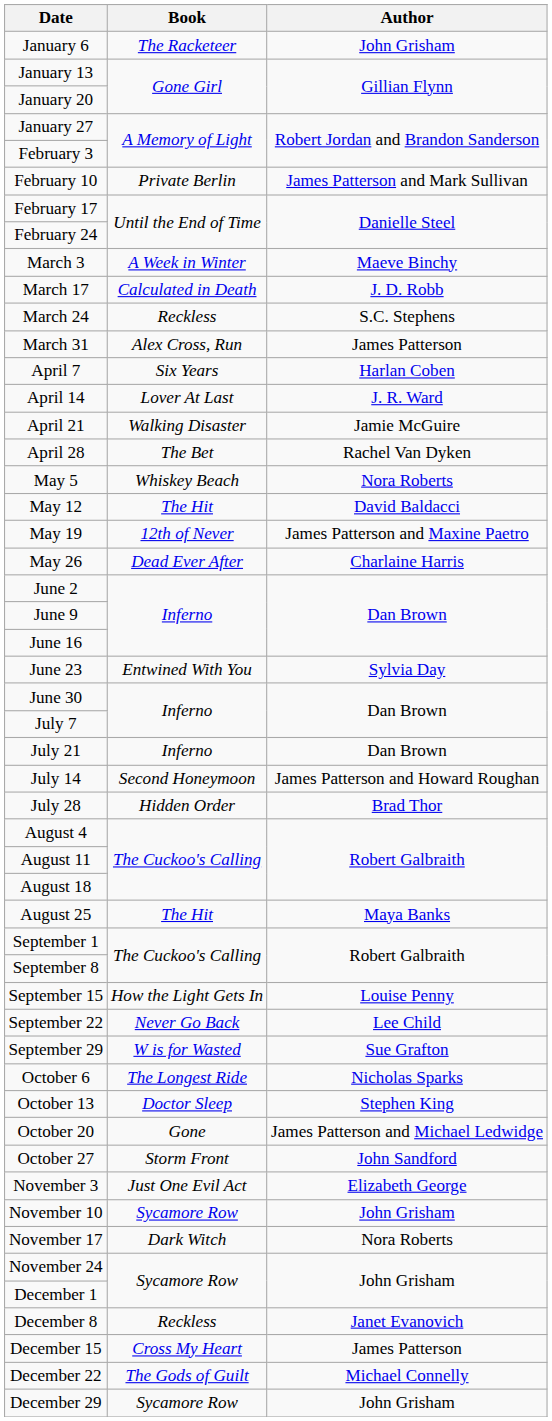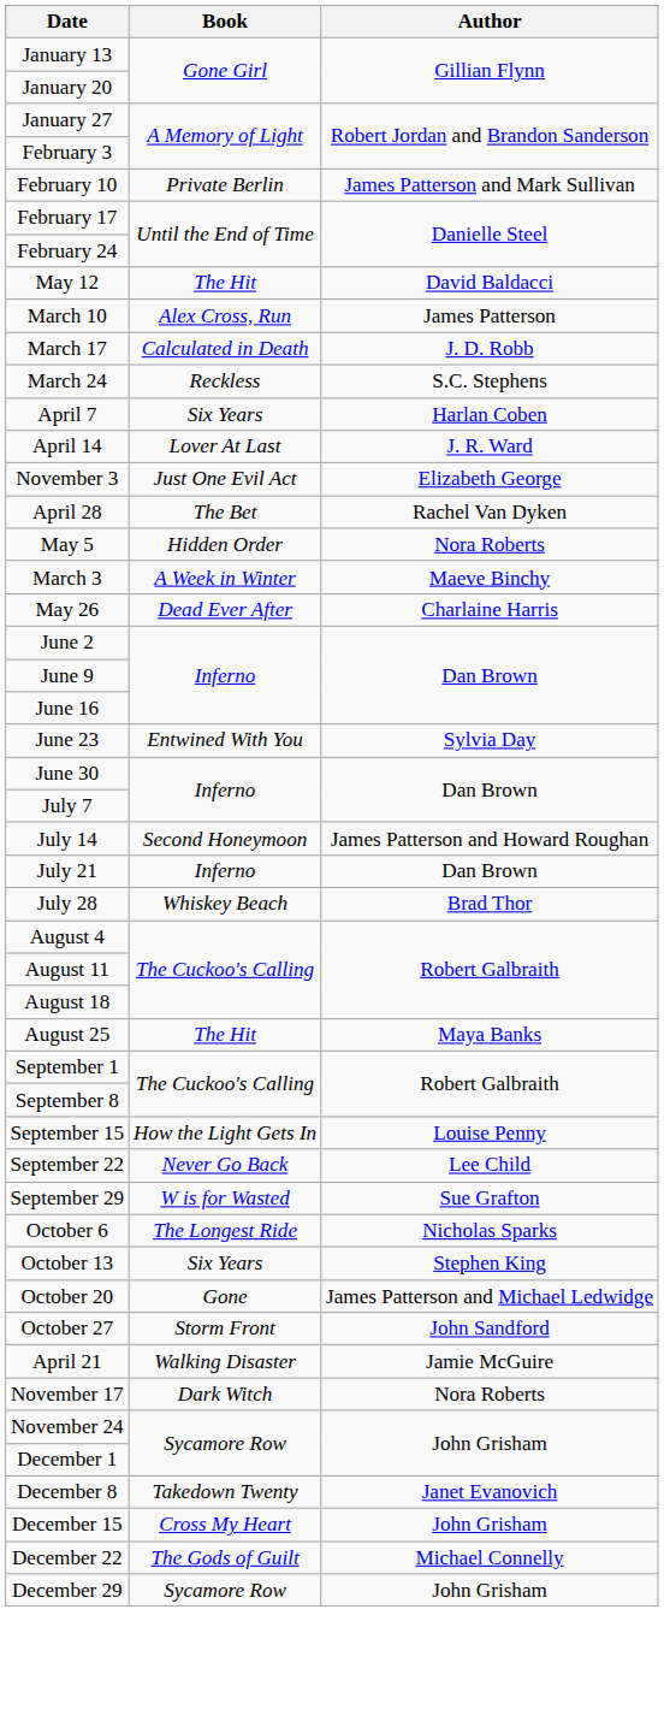 <table class="wikitable sortable" style="text-align: center">
 <tr>
 <th>Date</th>
 <th>Book</th>
 <th>Author</th>
-</tr>
-<tr>
-<td>January 6</td>
-<td><em><a href='#'>The Racketeer</a></em></td>
-<td><a href='#'>John Grisham</a></td>
 </tr>
 <tr>
 <td>January 13</td>
 <td rowspan=2><em><a href='#'>Gone Girl</a></em></td>
 <td rowspan=2><a href='#'>Gillian Flynn</a></td>
 </tr>
 <tr>
 <td>January 20</td>
 </tr>
 <tr>
 <td>January 27</td>
 <td rowspan=2><em><a href='#'>A Memory of Light</a></em></td>
 <td rowspan=2><a href='#'>Robert Jordan</a> and <a href='#'>Brandon Sanderson</a></td>
 </tr>
 <tr>
 <td>February 3</td>
 </tr>
 <tr>
 <td>February 10</td>
 <td><em>Private Berlin</em></td>
 <td><a href='#'>James Patterson</a> and Mark Sullivan</td>
 </tr>
 <tr>
 <td>February 17</td>
 <td rowspan=2><em>Until the End of Time</em></td>
 <td rowspan=2><a href='#'>Danielle Steel</a></td>
 </tr>
 <tr>
 <td>February 24</td>
 </tr>
 <tr>
-<td>March 3</td>
-<td><em><a href='#'>A Week in Winter</a></em></td>
-<td><a href='#'>Maeve Binchy</a></td>
+<td>May 12</td>
+<td><em><a href='#'>The Hit</a></em></td>
+<td><a href='#'>David Baldacci</a></td>
+</tr>
+<tr>
+<td>March 10</td>
+<td><em><a href='#'>Alex Cross, Run</a></em></td>
+<td>James Patterson</td>
 </tr>
 <tr>
 <td>March 17</td>
 <td><em><a href='#'>Calculated in Death</a></em></td>
 <td><a href='#'>J. D. Robb</a></td>
 </tr>
 <tr>
 <td>March 24</td>
 <td><em>Reckless</em></td>
 <td>S.C. Stephens</td>
 </tr>
 <tr>
-<td>March 31</td>
-<td><em>Alex Cross, Run</em></td>
-<td>James Patterson</td>
-</tr>
-<tr>
 <td>April 7</td>
 <td><em>Six Years</em></td>
 <td><a href='#'>Harlan Coben</a></td>
 </tr>
 <tr>
 <td>April 14</td>
 <td><em>Lover At Last</em></td>
 <td><a href='#'>J. R. Ward</a></td>
 </tr>
 <tr>
-<td>April 21</td>
-<td><em>Walking Disaster</em></td>
-<td>Jamie McGuire</td>
+<td>November 3</td>
+<td><em>Just One Evil Act</em></td>
+<td><a href='#'>Elizabeth George</a></td>
 </tr>
 <tr>
 <td>April 28</td>
 <td><em>The Bet</em></td>
 <td>Rachel Van Dyken</td>
 </tr>
 <tr>
 <td>May 5</td>
-<td><em>Whiskey Beach</em></td>
+<td><em>Hidden Order</em></td>
 <td><a href='#'>Nora Roberts</a></td>
 </tr>
 <tr>
-<td>May 12</td>
-<td><em><a href='#'>The Hit</a></em></td>
-<td><a href='#'>David Baldacci</a></td>
-</tr>
-<tr>
-<td>May 19</td>
-<td><em><a href='#'>12th of Never</a></em></td>
-<td>James Patterson and <a href='#'>Maxine Paetro</a></td>
+<td>March 3</td>
+<td><em><a href='#'>A Week in Winter</a></em></td>
+<td><a href='#'>Maeve Binchy</a></td>
 </tr>
 <tr>
 <td>May 26</td>
 <td><em><a href='#'>Dead Ever After</a></em></td>
 <td><a href='#'>Charlaine Harris</a></td>
 </tr>
 <tr>
 <td>June 2</td>
 <td rowspan=3><em><a href='#'>Inferno</a></em></td>
 <td rowspan=3><a href='#'>Dan Brown</a></td>
 </tr>
 <tr>
 <td>June 9</td>
 </tr>
 <tr>
 <td>June 16</td>
 </tr>
 <tr>
 <td>June 23</td>
 <td><em>Entwined With You</em></td>
 <td><a href='#'>Sylvia Day</a></td>
 </tr>
 <tr>
 <td>June 30</td>
 <td rowspan=2><em>Inferno</em></td>
 <td rowspan=2>Dan Brown</td>
 </tr>
 <tr>
 <td>July 7</td>
 </tr>
 <tr>
+<td>July 14</td>
+<td><em>Second Honeymoon</em></td>
+<td>James Patterson and Howard Roughan</td>
+</tr>
+<tr>
 <td>July 21</td>
 <td><em>Inferno</em></td>
 <td>Dan Brown</td>
 </tr>
 <tr>
-<td>July 14</td>
-<td><em>Second Honeymoon</em></td>
-<td>James Patterson and Howard Roughan</td>
-</tr>
-<tr>
 <td>July 28</td>
-<td><em>Hidden Order</em></td>
+<td><em>Whiskey Beach</em></td>
 <td><a href='#'>Brad Thor</a></td>
 </tr>
 <tr>
 <td>August 4</td>
 <td rowspan="3"><em><a href='#'>The Cuckoo's Calling</a></em></td>
 <td rowspan="3"><a href='#'>Robert Galbraith</a></td>
 </tr>
 <tr>
 <td>August 11</td>
 </tr>
 <tr>
 <td>August 18</td>
 </tr>
 <tr>
 <td>August 25</td>
 <td><em><a href='#'>The Hit</a></em></td>
 <td><a href='#'>Maya Banks</a></td>
 </tr>
 <tr>
 <td>September 1</td>
 <td rowspan="2"><em>The Cuckoo's Calling</em></td>
 <td rowspan="2">Robert Galbraith</td>
 </tr>
 <tr>
 <td>September 8</td>
 </tr>
 <tr>
 <td>September 15</td>
 <td><em>How the Light Gets In</em></td>
 <td><a href='#'>Louise Penny</a></td>
 </tr>
 <tr>
 <td>September 22</td>
 <td><em><a href='#'>Never Go Back</a></em></td>
 <td><a href='#'>Lee Child</a></td>
 </tr>
 <tr>
 <td>September 29</td>
 <td><em><a href='#'>W is for Wasted</a></em></td>
 <td><a href='#'>Sue Grafton</a></td>
 </tr>
 <tr>
 <td>October 6</td>
 <td><em><a href='#'>The Longest Ride</a></em></td>
 <td><a href='#'>Nicholas Sparks</a></td>
 </tr>
 <tr>
 <td>October 13</td>
-<td><em><a href='#'>Doctor Sleep</a></em></td>
+<td><em>Six Years</em></td>
 <td><a href='#'>Stephen King</a></td>
 </tr>
 <tr>
 <td>October 20</td>
 <td><em>Gone</em></td>
 <td>James Patterson and <a href='#'>Michael Ledwidge</a></td>
 </tr>
 <tr>
 <td>October 27</td>
 <td><em>Storm Front</em></td>
 <td><a href='#'>John Sandford</a></td>
 </tr>
 <tr>
-<td>November 3</td>
-<td><em>Just One Evil Act</em></td>
-<td><a href='#'>Elizabeth George</a></td>
-</tr>
-<tr>
-<td>November 10</td>
-<td><em><a href='#'>Sycamore Row</a></em></td>
-<td><a href='#'>John Grisham</a></td>
+<td>April 21</td>
+<td><em>Walking Disaster</em></td>
+<td>Jamie McGuire</td>
 </tr>
 <tr>
 <td>November 17</td>
 <td><em>Dark Witch</em></td>
 <td>Nora Roberts</td>
 </tr>
 <tr>
 <td>November 24</td>
 <td rowspan=2><em>Sycamore Row</em></td>
 <td rowspan=2>John Grisham</td>
 </tr>
 <tr>
 <td>December 1</td>
 </tr>
 <tr>
 <td>December 8</td>
-<td><em>Reckless</em></td>
+<td><em>Takedown Twenty</em></td>
 <td><a href='#'>Janet Evanovich</a></td>
 </tr>
 <tr>
 <td>December 15</td>
 <td><em><a href='#'>Cross My Heart</a></em></td>
-<td>James Patterson</td>
+<td><a href='#'>John Grisham</a></td>
 </tr>
 <tr>
 <td>December 22</td>
 <td><em><a href='#'>The Gods of Guilt</a></em></td>
 <td><a href='#'>Michael Connelly</a></td>
 </tr>
 <tr>
 <td>December 29</td>
 <td><em>Sycamore Row</em></td>
 <td>John Grisham</td>
 </tr>
 </table>
